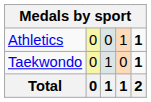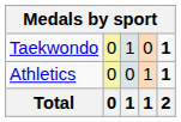 <table class="wikitable" style="font-size:90%; text-align:center;">
 <tr>
 <th colspan="5">Medals by sport</th>
+</tr>
+<tr>
+<td align="left"><a href='#'>Taekwondo</a></td>
+<td style="background:#F7F6A8;">0</td>
+<td style="background:#DCE5E5;">1</td>
+<td style="background:#FFDAB9;">0</td>
+<td><strong>1</strong></td>
 </tr>
 <tr>
 <td align="left"><a href='#'>Athletics</a></td>
 <td style="background:#F7F6A8;">0</td>
 <td style="background:#DCE5E5;">0</td>
 <td style="background:#FFDAB9;">1</td>
-<td><strong>1</strong></td>
-</tr>
-<tr>
-<td align="left"><a href='#'>Taekwondo</a></td>
-<td style="background:#F7F6A8;">0</td>
-<td style="background:#DCE5E5;">1</td>
-<td style="background:#FFDAB9;">0</td>
 <td><strong>1</strong></td>
 </tr>
 <tr class="sortbottom">
 <th>Total</th>
 <th>0</th>
 <th>1</th>
 <th>1</th>
 <th>2</th>
 </tr>
 </table>
